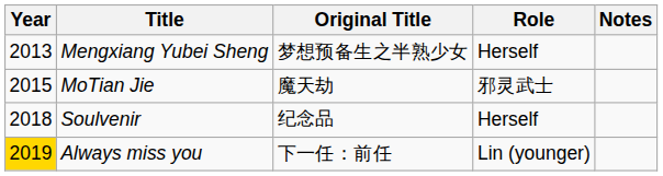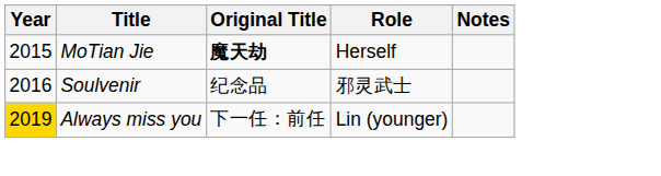 <table class="wikitable">
 <tr>
 <th>Year</th>
 <th>Title</th>
 <th>Original Title</th>
 <th>Role</th>
 <th>Notes</th>
 </tr>
 <tr>
-<td>2013</td>
-<td><em>Mengxiang Yubei Sheng</em></td>
-<td>梦想预备生之半熟少女</td>
+<td>2015</td>
+<td><em>MoTian Jie</em></td>
+<td><strong>魔天劫</strong></td>
 <td>Herself</td>
 <td></td>
 </tr>
 <tr>
-<td>2015</td>
-<td><em>MoTian Jie</em></td>
-<td>魔天劫</td>
-<td>邪灵武士</td>
-<td></td>
-</tr>
-<tr>
-<td>2018</td>
+<td>2016</td>
 <td><em>Soulvenir</em></td>
 <td>纪念品</td>
-<td>Herself</td>
+<td>邪灵武士</td>
 <td></td>
 </tr>
 <tr>
 <td style="background: gold;">2019</td>
 <td><em>Always miss you</em></td>
 <td>下一任：前任</td>
 <td>Lin (younger)</td>
 <td></td>
 </tr>
 </table>
